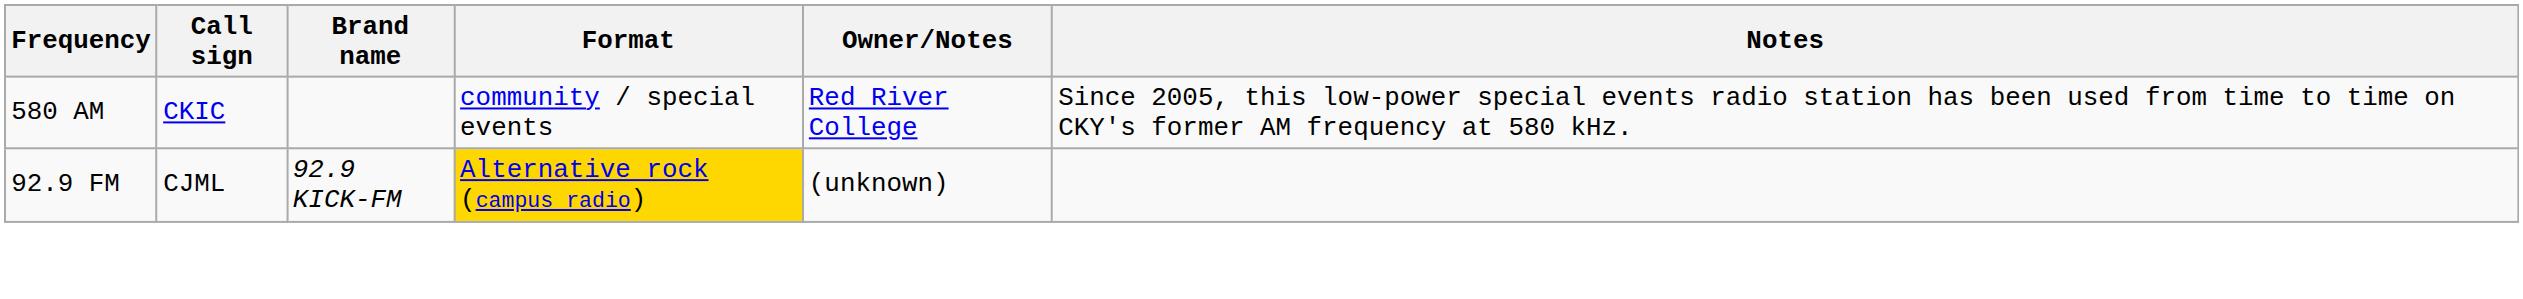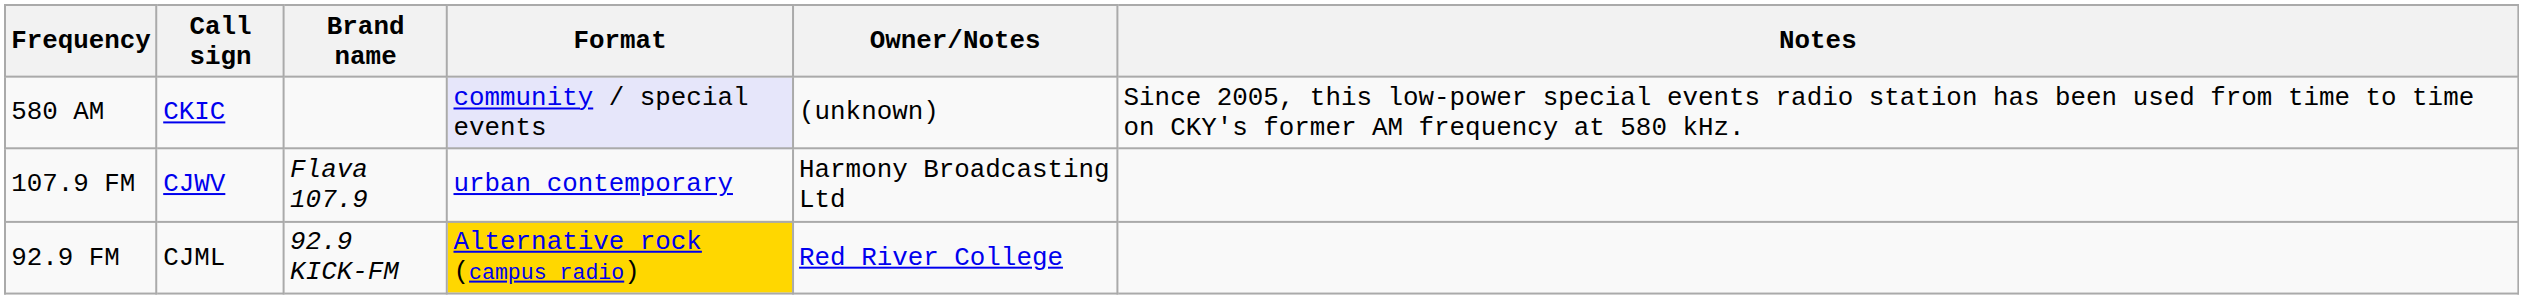 <table class="wikitable sortable" width="100%">
 <tr>
 <th>Frequency</th>
 <th>Call sign</th>
 <th>Brand name</th>
 <th>Format</th>
 <th>Owner/Notes</th>
 <th>Notes</th>
 </tr>
 <tr>
 <td>580 AM</td>
 <td><a href='#'>CKIC</a></td>
 <td></td>
-<td><a href='#'>community</a> / special events</td>
-<td><a href='#'>Red River College</a></td>
+<td style="background: lavender;"><a href='#'>community</a> / special events</td>
+<td>(unknown)</td>
 <td>Since 2005, this low-power special events radio station has been used from time to time on CKY's former AM frequency at 580 kHz.</td>
+</tr>
+<tr>
+<td>107.9 FM</td>
+<td><a href='#'>CJWV</a></td>
+<td><em>Flava 107.9</em></td>
+<td><a href='#'>urban contemporary</a></td>
+<td>Harmony Broadcasting Ltd</td>
+<td></td>
 </tr>
 <tr>
 <td>92.9 FM</td>
 <td>CJML</td>
 <td><em>92.9 KICK-FM</em></td>
 <td style="background: gold;"><a href='#'>Alternative rock</a><br>(<a href='#'><small>campus radio</small></a>)</td>
-<td>(unknown)</td>
+<td><a href='#'>Red River College</a></td>
 <td></td>
 </tr>
 </table>
